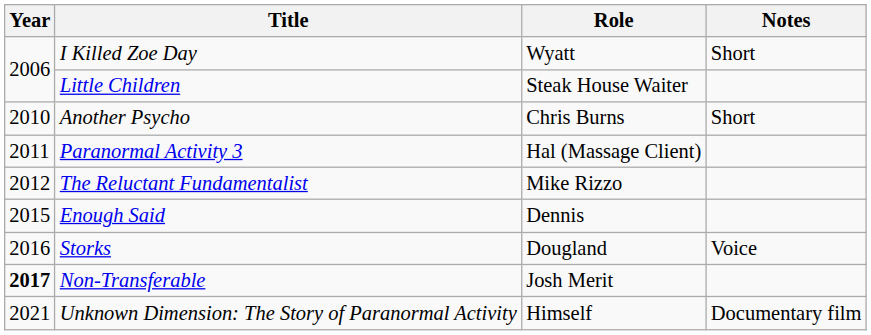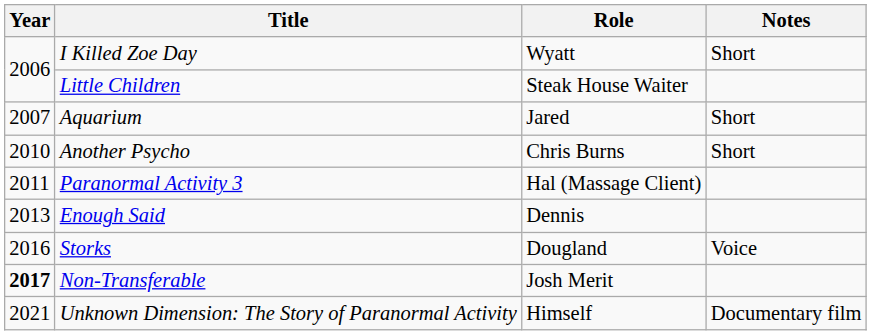 <table class="wikitable sortable">
 <tr>
 <th>Year</th>
 <th>Title</th>
 <th>Role</th>
 <th class="unsortable">Notes</th>
 </tr>
 <tr>
 <td rowspan="2">2006</td>
 <td><em>I Killed Zoe Day</em></td>
 <td>Wyatt</td>
 <td>Short</td>
 </tr>
 <tr>
 <td><em><a href='#'>Little Children</a></em></td>
 <td>Steak House Waiter</td>
 <td></td>
 </tr>
 <tr>
+<td>2007</td>
+<td><em>Aquarium</em></td>
+<td>Jared</td>
+<td>Short</td>
+</tr>
+<tr>
 <td>2010</td>
 <td><em>Another Psycho</em></td>
 <td>Chris Burns</td>
 <td>Short</td>
 </tr>
 <tr>
 <td>2011</td>
 <td><em><a href='#'>Paranormal Activity 3</a></em></td>
 <td>Hal (Massage Client)</td>
 <td></td>
 </tr>
 <tr>
-<td>2012</td>
-<td><em><a href='#'>The Reluctant Fundamentalist</a></em></td>
-<td>Mike Rizzo</td>
-<td></td>
-</tr>
-<tr>
-<td>2015</td>
+<td>2013</td>
 <td><em><a href='#'>Enough Said</a></em></td>
 <td>Dennis</td>
 <td></td>
 </tr>
 <tr>
 <td>2016</td>
 <td><em><a href='#'>Storks</a></em></td>
 <td>Dougland</td>
 <td>Voice</td>
 </tr>
 <tr>
 <td><strong>2017</strong></td>
 <td><em><a href='#'>Non-Transferable</a></em></td>
 <td>Josh Merit</td>
 <td></td>
 </tr>
 <tr>
 <td>2021</td>
 <td><em>Unknown Dimension: The Story of Paranormal Activity</em></td>
 <td>Himself</td>
 <td>Documentary film</td>
 </tr>
 </table>
